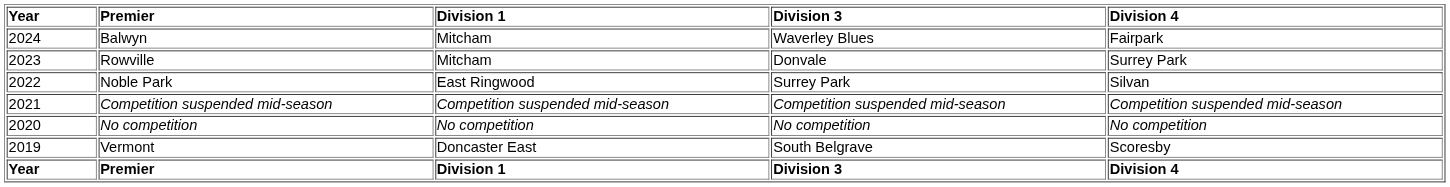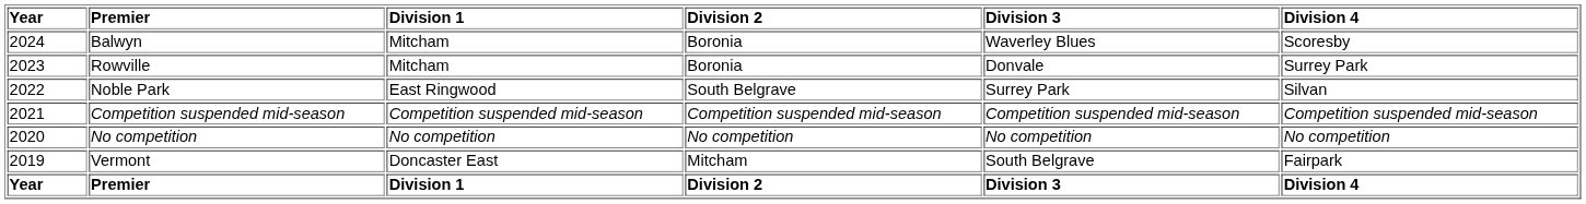 <table width="100%" border="1">
 <tr>
 <td width="40"><strong>Year</strong></td>
 <td width="160"><strong>Premier</strong></td>
 <td width="160"><strong>Division 1</strong></td>
+<td width="160"><strong>Division 2</strong></td>
 <td width="160"><strong>Division 3</strong></td>
 <td width="160"><strong>Division 4</strong></td>
 </tr>
 <tr>
 <td>2024</td>
 <td>Balwyn</td>
 <td>Mitcham</td>
+<td>Boronia</td>
 <td>Waverley Blues</td>
-<td>Fairpark</td>
+<td>Scoresby</td>
 </tr>
 <tr>
 <td>2023</td>
 <td>Rowville</td>
 <td>Mitcham</td>
+<td>Boronia</td>
 <td>Donvale</td>
 <td>Surrey Park</td>
 </tr>
 <tr>
 <td>2022</td>
 <td>Noble Park</td>
 <td>East Ringwood</td>
+<td>South Belgrave</td>
 <td>Surrey Park</td>
 <td>Silvan</td>
 </tr>
 <tr>
 <td>2021</td>
+<td><em>Competition suspended mid-season</em></td>
 <td><em>Competition suspended mid-season</em></td>
 <td><em>Competition suspended mid-season</em></td>
 <td><em>Competition suspended mid-season</em></td>
 <td><em>Competition suspended mid-season</em></td>
 </tr>
 <tr>
 <td>2020</td>
 <td><em>No competition</em></td>
 <td><em>No competition</em></td>
 <td><em>No competition</em></td>
 <td><em>No competition</em></td>
+<td><em>No competition</em></td>
 </tr>
 <tr>
 <td>2019</td>
 <td>Vermont</td>
 <td>Doncaster East</td>
+<td>Mitcham</td>
 <td>South Belgrave</td>
-<td>Scoresby</td>
+<td>Fairpark</td>
 </tr>
 <tr>
 <td><strong>Year</strong></td>
 <td><strong>Premier</strong></td>
 <td><strong>Division 1</strong></td>
+<td><strong>Division 2</strong></td>
 <td><strong>Division 3</strong></td>
 <td><strong>Division 4</strong></td>
 </tr>
 </table>
